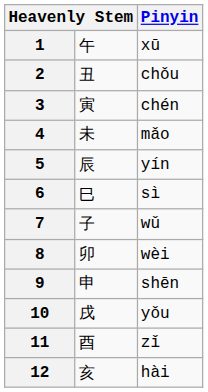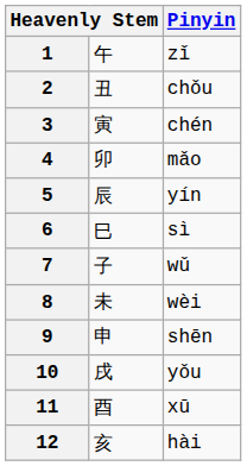 <table class="wikitable">
 <tr>
 <th colspan="2">Heavenly Stem</th>
 <th><a href='#'>Pinyin</a></th>
 </tr>
 <tr>
 <th>1</th>
 <td>午</td>
-<td>xū</td>
+<td>zǐ</td>
 </tr>
 <tr>
 <th>2</th>
 <td>丑</td>
 <td>chǒu</td>
 </tr>
 <tr>
 <th>3</th>
 <td>寅</td>
 <td>chén</td>
 </tr>
 <tr>
 <th>4</th>
-<td>未</td>
+<td>卯</td>
 <td>mǎo</td>
 </tr>
 <tr>
 <th>5</th>
 <td>辰</td>
 <td>yín</td>
 </tr>
 <tr>
 <th>6</th>
 <td>巳</td>
 <td>sì</td>
 </tr>
 <tr>
 <th>7</th>
 <td>子</td>
 <td>wǔ</td>
 </tr>
 <tr>
 <th>8</th>
-<td>卯</td>
+<td>未</td>
 <td>wèi</td>
 </tr>
 <tr>
 <th>9</th>
 <td>申</td>
 <td>shēn</td>
 </tr>
 <tr>
 <th>10</th>
 <td>戌</td>
 <td>yǒu</td>
 </tr>
 <tr>
 <th>11</th>
 <td>酉</td>
-<td>zǐ</td>
+<td>xū</td>
 </tr>
 <tr>
 <th>12</th>
 <td>亥</td>
 <td>hài</td>
 </tr>
 </table>
